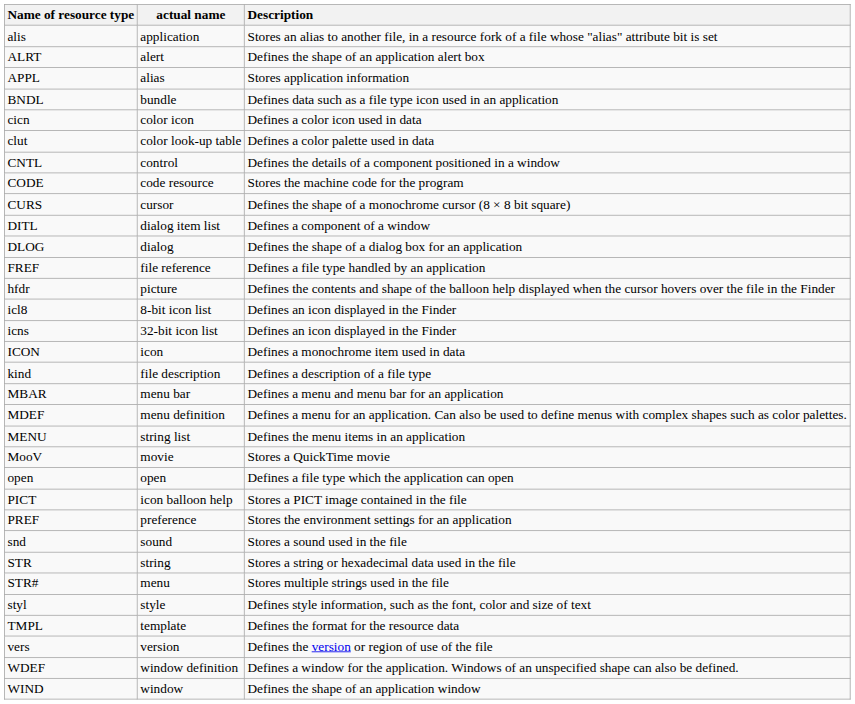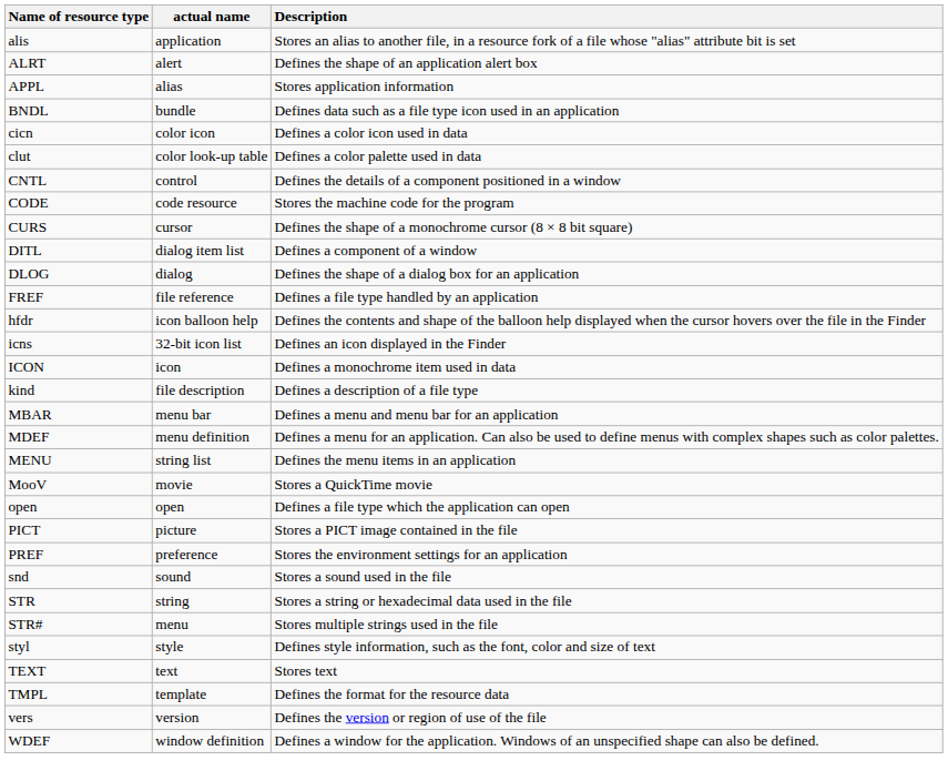 <table class="wikitable">
 <tr>
 <th style="text-align:left">Name of resource type</th>
 <th>actual name</th>
 <th style="text-align:left">Description</th>
 </tr>
 <tr>
 <td>alis</td>
 <td>application</td>
 <td>Stores an alias to another file, in a resource fork of a file whose "alias" attribute bit is set</td>
 </tr>
 <tr>
 <td>ALRT</td>
 <td>alert</td>
 <td>Defines the shape of an application alert box</td>
 </tr>
 <tr>
 <td>APPL</td>
 <td>alias</td>
 <td>Stores application information</td>
 </tr>
 <tr>
 <td>BNDL</td>
 <td>bundle</td>
 <td>Defines data such as a file type icon used in an application</td>
 </tr>
 <tr>
 <td>cicn</td>
 <td>color icon</td>
 <td>Defines a color icon used in data</td>
 </tr>
 <tr>
 <td>clut</td>
 <td>color look-up table</td>
 <td>Defines a color palette used in data</td>
 </tr>
 <tr>
 <td>CNTL</td>
 <td>control</td>
 <td>Defines the details of a component positioned in a window</td>
 </tr>
 <tr>
 <td>CODE</td>
 <td>code resource</td>
 <td>Stores the machine code for the program</td>
 </tr>
 <tr>
 <td>CURS</td>
 <td>cursor</td>
 <td>Defines the shape of a monochrome cursor (8 × 8 bit square)</td>
 </tr>
 <tr>
 <td>DITL</td>
 <td>dialog item list</td>
 <td>Defines a component of a window</td>
 </tr>
 <tr>
 <td>DLOG</td>
 <td>dialog</td>
 <td>Defines the shape of a dialog box for an application</td>
 </tr>
 <tr>
 <td>FREF</td>
 <td>file reference</td>
 <td>Defines a file type handled by an application</td>
 </tr>
 <tr>
 <td>hfdr</td>
-<td>picture</td>
+<td>icon balloon help</td>
 <td>Defines the contents and shape of the balloon help displayed when the cursor hovers over the file in the Finder</td>
-</tr>
-<tr>
-<td>icl8</td>
-<td>8-bit icon list</td>
-<td>Defines an icon displayed in the Finder</td>
 </tr>
 <tr>
 <td>icns</td>
 <td>32-bit icon list</td>
 <td>Defines an icon displayed in the Finder</td>
 </tr>
 <tr>
 <td>ICON</td>
 <td>icon</td>
 <td>Defines a monochrome item used in data</td>
 </tr>
 <tr>
 <td>kind</td>
 <td>file description</td>
 <td>Defines a description of a file type</td>
 </tr>
 <tr>
 <td>MBAR</td>
 <td>menu bar</td>
 <td>Defines a menu and menu bar for an application</td>
 </tr>
 <tr>
 <td>MDEF</td>
 <td>menu definition</td>
 <td>Defines a menu for an application. Can also be used to define menus with complex shapes such as color palettes.</td>
 </tr>
 <tr>
 <td>MENU</td>
 <td>string list</td>
 <td>Defines the menu items in an application</td>
 </tr>
 <tr>
 <td>MooV</td>
 <td>movie</td>
 <td>Stores a QuickTime movie</td>
 </tr>
 <tr>
 <td>open</td>
 <td>open</td>
 <td>Defines a file type which the application can open</td>
 </tr>
 <tr>
 <td>PICT</td>
-<td>icon balloon help</td>
+<td>picture</td>
 <td>Stores a PICT image contained in the file</td>
 </tr>
 <tr>
 <td>PREF</td>
 <td>preference</td>
 <td>Stores the environment settings for an application</td>
 </tr>
 <tr>
 <td>snd</td>
 <td>sound</td>
 <td>Stores a sound used in the file</td>
 </tr>
 <tr>
 <td>STR</td>
 <td>string</td>
 <td>Stores a string or hexadecimal data used in the file</td>
 </tr>
 <tr>
 <td>STR#</td>
 <td>menu</td>
 <td>Stores multiple strings used in the file</td>
 </tr>
 <tr>
 <td>styl</td>
 <td>style</td>
 <td>Defines style information, such as the font, color and size of text</td>
 </tr>
 <tr>
+<td>TEXT</td>
+<td>text</td>
+<td>Stores text</td>
+</tr>
+<tr>
 <td>TMPL</td>
 <td>template</td>
 <td>Defines the format for the resource data</td>
 </tr>
 <tr>
 <td>vers</td>
 <td>version</td>
 <td>Defines the <a href='#'>version</a> or region of use of the file</td>
 </tr>
 <tr>
 <td>WDEF</td>
 <td>window definition</td>
 <td>Defines a window for the application. Windows of an unspecified shape can also be defined.</td>
 </tr>
-<tr>
-<td>WIND</td>
-<td>window</td>
-<td>Defines the shape of an application window</td>
-</tr>
 </table>
